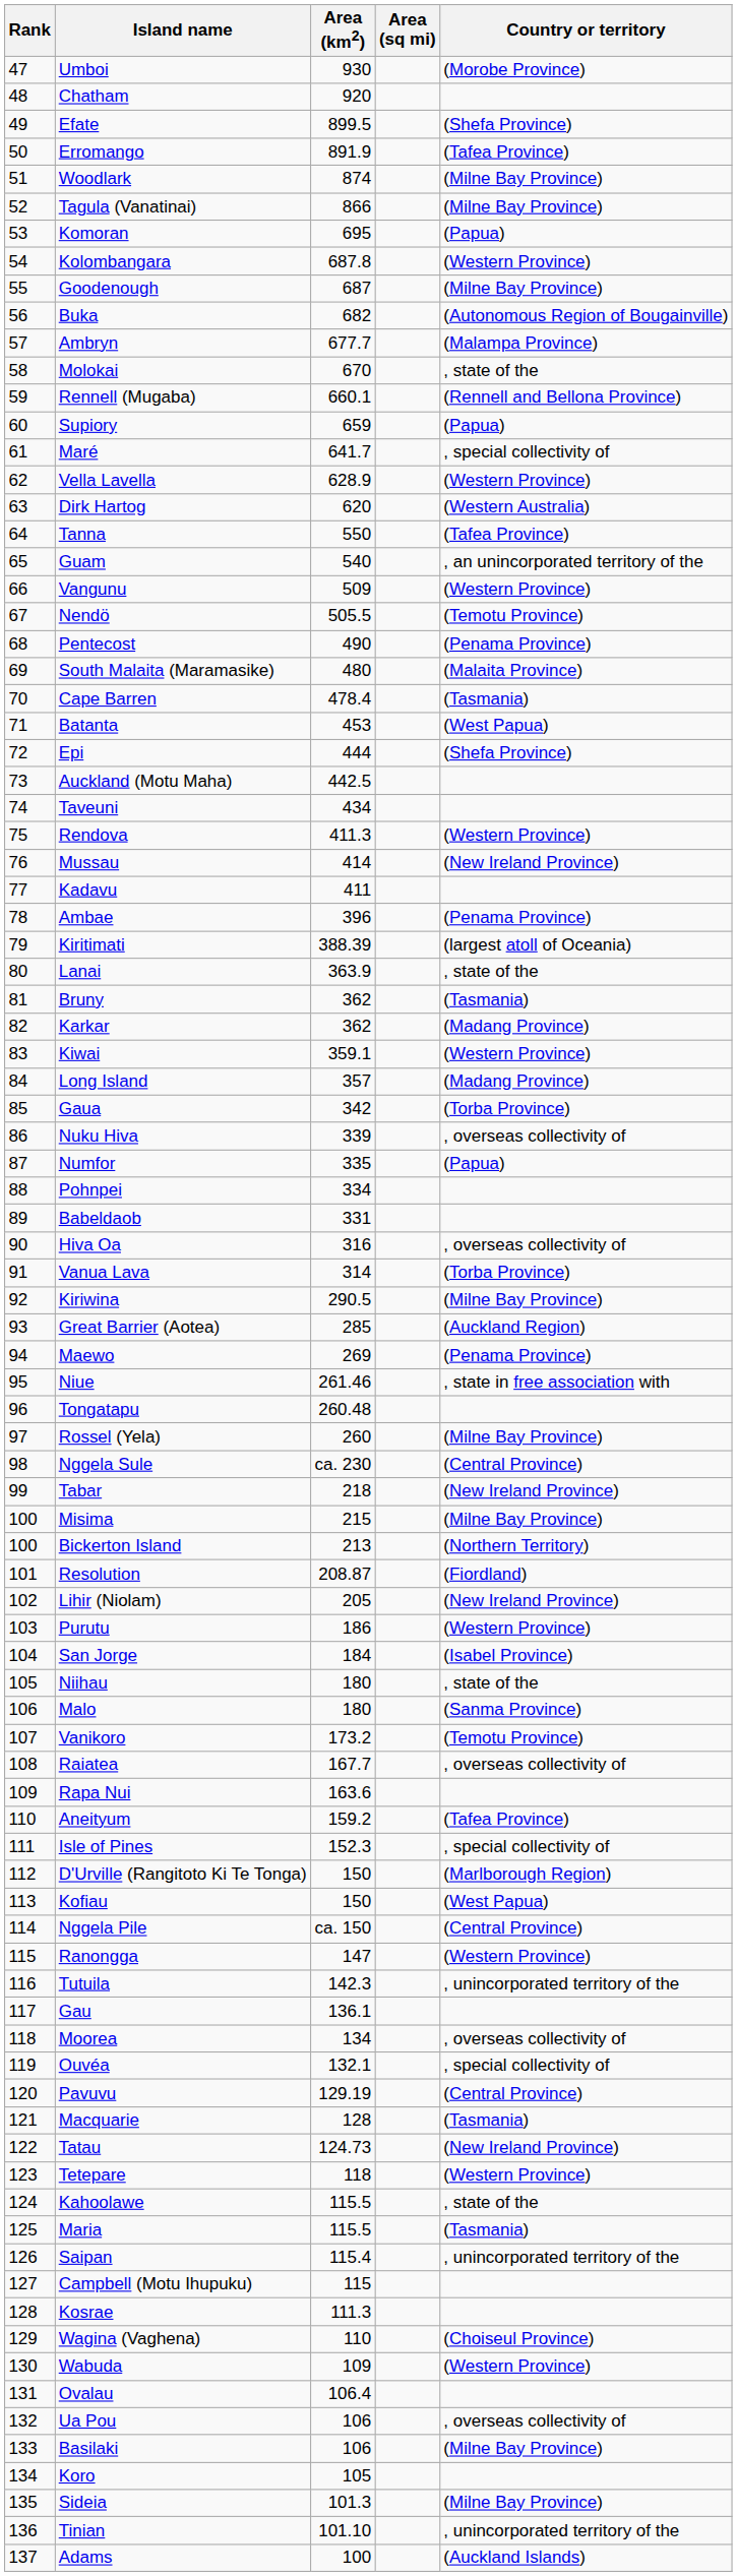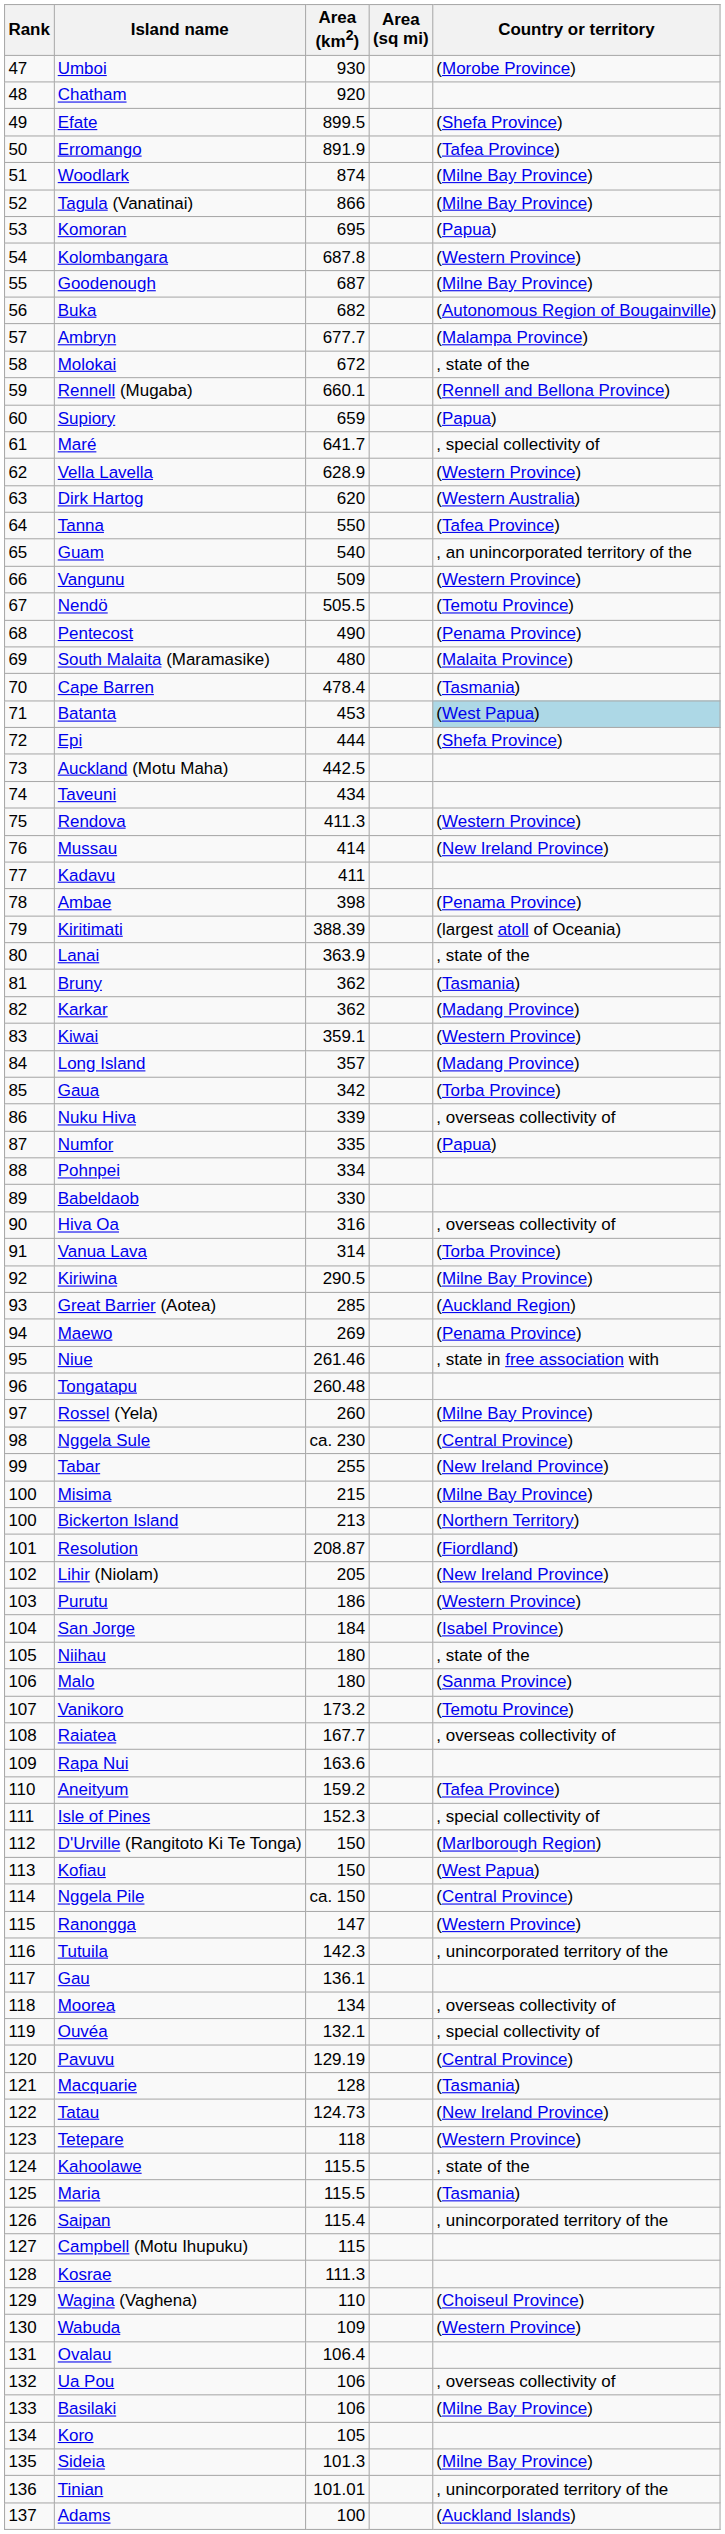 <table class="sortable wikitable">
 <tr>
 <th>Rank</th>
 <th>Island name</th>
 <th class="unsortable">Area<br>(km<sup>2</sup>)</th>
 <th class="unsortable">Area<br>(sq mi)</th>
 <th>Country or territory</th>
 </tr>
 <tr>
 <td>47</td>
 <td><a href='#'>Umboi</a></td>
 <td align="right">930</td>
 <td align="right"></td>
 <td> (<a href='#'>Morobe Province</a>)</td>
 </tr>
 <tr>
 <td>48</td>
 <td><a href='#'>Chatham</a></td>
 <td align="right">920</td>
 <td align="right"></td>
 <td></td>
 </tr>
 <tr>
 <td>49</td>
 <td><a href='#'>Efate</a></td>
 <td align="right">899.5</td>
 <td align="right"></td>
 <td> (<a href='#'>Shefa Province</a>)</td>
 </tr>
 <tr>
 <td>50</td>
 <td><a href='#'>Erromango</a></td>
 <td align="right">891.9</td>
 <td align="right"></td>
 <td> (<a href='#'>Tafea Province</a>)</td>
 </tr>
 <tr>
 <td>51</td>
 <td><a href='#'>Woodlark</a></td>
 <td align="right">874</td>
 <td align="right"></td>
 <td> (<a href='#'>Milne Bay Province</a>)</td>
 </tr>
 <tr>
 <td>52</td>
 <td><a href='#'>Tagula</a> (Vanatinai)</td>
 <td align="right">866</td>
 <td align="right"></td>
 <td> (<a href='#'>Milne Bay Province</a>)</td>
 </tr>
 <tr>
 <td>53</td>
 <td><a href='#'>Komoran</a></td>
 <td align="right">695</td>
 <td align="right"></td>
 <td> (<a href='#'>Papua</a>)</td>
 </tr>
 <tr>
 <td>54</td>
 <td><a href='#'>Kolombangara</a></td>
 <td align="right">687.8</td>
 <td align="right"></td>
 <td> (<a href='#'>Western Province</a>)</td>
 </tr>
 <tr>
 <td>55</td>
 <td><a href='#'>Goodenough</a></td>
 <td align="right">687</td>
 <td align="right"></td>
 <td> (<a href='#'>Milne Bay Province</a>)</td>
 </tr>
 <tr>
 <td>56</td>
 <td><a href='#'>Buka</a></td>
 <td align="right">682</td>
 <td align="right"></td>
 <td> (<a href='#'>Autonomous Region of Bougainville</a>)</td>
 </tr>
 <tr>
 <td>57</td>
 <td><a href='#'>Ambryn</a></td>
 <td align="right">677.7</td>
 <td align="right"></td>
 <td> (<a href='#'>Malampa Province</a>)</td>
 </tr>
 <tr>
 <td>58</td>
 <td><a href='#'>Molokai</a></td>
-<td align="right">670</td>
+<td align="right">672</td>
 <td align="right"></td>
 <td>, state of the </td>
 </tr>
 <tr>
 <td>59</td>
 <td><a href='#'>Rennell</a> (Mugaba)</td>
 <td align="right">660.1</td>
 <td align="right"></td>
 <td> (<a href='#'>Rennell and Bellona Province</a>)</td>
 </tr>
 <tr>
 <td>60</td>
 <td><a href='#'>Supiory</a></td>
 <td align="right">659</td>
 <td align="right"></td>
 <td> (<a href='#'>Papua</a>)</td>
 </tr>
 <tr>
 <td>61</td>
 <td><a href='#'>Maré</a></td>
 <td align="right">641.7</td>
 <td align="right"></td>
 <td>, special collectivity of </td>
 </tr>
 <tr>
 <td>62</td>
 <td><a href='#'>Vella Lavella</a></td>
 <td align="right">628.9</td>
 <td align="right"></td>
 <td> (<a href='#'>Western Province</a>)</td>
 </tr>
 <tr>
 <td>63</td>
 <td><a href='#'>Dirk Hartog</a></td>
 <td align="right">620</td>
 <td align="right"></td>
 <td> (<a href='#'>Western Australia</a>)</td>
 </tr>
 <tr>
 <td>64</td>
 <td><a href='#'>Tanna</a></td>
 <td align="right">550</td>
 <td align="right"></td>
 <td> (<a href='#'>Tafea Province</a>)</td>
 </tr>
 <tr>
 <td>65</td>
 <td><a href='#'>Guam</a></td>
 <td align="right">540</td>
 <td align="right"></td>
 <td>,  an unincorporated territory of the </td>
 </tr>
 <tr>
 <td>66</td>
 <td><a href='#'>Vangunu</a></td>
 <td align="right">509</td>
 <td align="right"></td>
 <td> (<a href='#'>Western Province</a>)</td>
 </tr>
 <tr>
 <td>67</td>
 <td><a href='#'>Nendö</a></td>
 <td align="right">505.5</td>
 <td align="right"></td>
 <td> (<a href='#'>Temotu Province</a>)</td>
 </tr>
 <tr>
 <td>68</td>
 <td><a href='#'>Pentecost</a></td>
 <td align="right">490</td>
 <td align="right"></td>
 <td> (<a href='#'>Penama Province</a>)</td>
 </tr>
 <tr>
 <td>69</td>
 <td><a href='#'>South Malaita</a> (Maramasike)</td>
 <td align="right">480</td>
 <td align="right"></td>
 <td> (<a href='#'>Malaita Province</a>)</td>
 </tr>
 <tr>
 <td>70</td>
 <td><a href='#'>Cape Barren</a></td>
 <td align="right">478.4</td>
 <td align="right"></td>
 <td> (<a href='#'>Tasmania</a>)</td>
 </tr>
 <tr>
 <td>71</td>
 <td><a href='#'>Batanta</a></td>
 <td align="right">453</td>
 <td align="right"></td>
-<td> (<a href='#'>West Papua</a>)</td>
+<td style="background: lightblue;"> (<a href='#'>West Papua</a>)</td>
 </tr>
 <tr>
 <td>72</td>
 <td><a href='#'>Epi</a></td>
 <td align="right">444</td>
 <td align="right"></td>
 <td> (<a href='#'>Shefa Province</a>)</td>
 </tr>
 <tr>
 <td>73</td>
 <td><a href='#'>Auckland</a> (Motu Maha)</td>
 <td align="right">442.5</td>
 <td align="right"></td>
 <td></td>
 </tr>
 <tr>
 <td>74</td>
 <td><a href='#'>Taveuni</a></td>
 <td align="right">434</td>
 <td align="right"></td>
 <td></td>
 </tr>
 <tr>
 <td>75</td>
 <td><a href='#'>Rendova</a></td>
 <td align="right">411.3</td>
 <td align="right"></td>
 <td> (<a href='#'>Western Province</a>)</td>
 </tr>
 <tr>
 <td>76</td>
 <td><a href='#'>Mussau</a></td>
 <td align="right">414</td>
 <td align="right"></td>
 <td> (<a href='#'>New Ireland Province</a>)</td>
 </tr>
 <tr>
 <td>77</td>
 <td><a href='#'>Kadavu</a></td>
 <td align="right">411</td>
 <td align="right"></td>
 <td></td>
 </tr>
 <tr>
 <td>78</td>
 <td><a href='#'>Ambae</a></td>
-<td align="right">396</td>
+<td align="right">398</td>
 <td align="right"></td>
 <td> (<a href='#'>Penama Province</a>)</td>
 </tr>
 <tr>
 <td>79</td>
 <td><a href='#'>Kiritimati</a></td>
 <td align="right">388.39</td>
 <td align="right"></td>
 <td> (largest <a href='#'>atoll</a> of Oceania)</td>
 </tr>
 <tr>
 <td>80</td>
 <td><a href='#'>Lanai</a></td>
 <td align="right">363.9</td>
 <td align="right"></td>
 <td>, state of the </td>
 </tr>
 <tr>
 <td>81</td>
 <td><a href='#'>Bruny</a></td>
 <td align="right">362</td>
 <td align="right"></td>
 <td> (<a href='#'>Tasmania</a>)</td>
 </tr>
 <tr>
 <td>82</td>
 <td><a href='#'>Karkar</a></td>
 <td align="right">362</td>
 <td align="right"></td>
 <td> (<a href='#'>Madang Province</a>)</td>
 </tr>
 <tr>
 <td>83</td>
 <td><a href='#'>Kiwai</a></td>
 <td align="right">359.1</td>
 <td align="right"></td>
 <td> (<a href='#'>Western Province</a>)</td>
 </tr>
 <tr>
 <td>84</td>
 <td><a href='#'>Long Island</a></td>
 <td align="right">357</td>
 <td align="right"></td>
 <td> (<a href='#'>Madang Province</a>)</td>
 </tr>
 <tr>
 <td>85</td>
 <td><a href='#'>Gaua</a></td>
 <td align="right">342</td>
 <td align="right"></td>
 <td> (<a href='#'>Torba Province</a>)</td>
 </tr>
 <tr>
 <td>86</td>
 <td><a href='#'>Nuku Hiva</a></td>
 <td align="right">339</td>
 <td align="right"></td>
 <td>, overseas collectivity of </td>
 </tr>
 <tr>
 <td>87</td>
 <td><a href='#'>Numfor</a></td>
 <td align="right">335</td>
 <td align="right"></td>
 <td> (<a href='#'>Papua</a>)</td>
 </tr>
 <tr>
 <td>88</td>
 <td><a href='#'>Pohnpei</a></td>
 <td align="right">334</td>
 <td align="right"></td>
 <td></td>
 </tr>
 <tr>
 <td>89</td>
 <td><a href='#'>Babeldaob</a></td>
-<td align="right">331</td>
+<td align="right">330</td>
 <td align="right"></td>
 <td></td>
 </tr>
 <tr>
 <td>90</td>
 <td><a href='#'>Hiva Oa</a></td>
 <td align="right">316</td>
 <td align="right"></td>
 <td>, overseas collectivity of </td>
 </tr>
 <tr>
 <td>91</td>
 <td><a href='#'>Vanua Lava</a></td>
 <td align="right">314</td>
 <td align="right"></td>
 <td> (<a href='#'>Torba Province</a>)</td>
 </tr>
 <tr>
 <td>92</td>
 <td><a href='#'>Kiriwina</a></td>
 <td align="right">290.5</td>
 <td align="right"></td>
 <td> (<a href='#'>Milne Bay Province</a>)</td>
 </tr>
 <tr>
 <td>93</td>
 <td><a href='#'>Great Barrier</a> (Aotea)</td>
 <td align="right">285</td>
 <td align="right"></td>
 <td> (<a href='#'>Auckland Region</a>)</td>
 </tr>
 <tr>
 <td>94</td>
 <td><a href='#'>Maewo</a></td>
 <td align="right">269</td>
 <td align="right"></td>
 <td> (<a href='#'>Penama Province</a>)</td>
 </tr>
 <tr>
 <td>95</td>
 <td><a href='#'>Niue</a></td>
 <td align="right">261.46</td>
 <td align="right"></td>
 <td>, state in <a href='#'>free association</a> with </td>
 </tr>
 <tr>
 <td>96</td>
 <td><a href='#'>Tongatapu</a></td>
 <td align="right">260.48</td>
 <td align="right"></td>
 <td></td>
 </tr>
 <tr>
 <td>97</td>
 <td><a href='#'>Rossel</a> (Yela)</td>
 <td align="right">260</td>
 <td align="right"></td>
 <td> (<a href='#'>Milne Bay Province</a>)</td>
 </tr>
 <tr>
 <td>98</td>
 <td><a href='#'>Nggela Sule</a></td>
 <td align="right">ca. 230</td>
 <td align="right"></td>
 <td> (<a href='#'>Central Province</a>)</td>
 </tr>
 <tr>
 <td>99</td>
 <td><a href='#'>Tabar</a></td>
-<td align="right">218</td>
+<td align="right">255</td>
 <td align="right"></td>
 <td> (<a href='#'>New Ireland Province</a>)</td>
 </tr>
 <tr>
 <td>100</td>
 <td><a href='#'>Misima</a></td>
 <td align="right">215</td>
 <td align="right"></td>
 <td> (<a href='#'>Milne Bay Province</a>)</td>
 </tr>
 <tr>
 <td>100</td>
 <td><a href='#'>Bickerton Island</a></td>
 <td align="right">213</td>
 <td align="right"></td>
 <td> (<a href='#'>Northern Territory</a>)</td>
 </tr>
 <tr>
 <td>101</td>
 <td><a href='#'>Resolution</a></td>
 <td align="right">208.87</td>
 <td align="right"></td>
 <td> (<a href='#'>Fiordland</a>)</td>
 </tr>
 <tr>
 <td>102</td>
 <td><a href='#'>Lihir</a> (Niolam)</td>
 <td align="right">205</td>
 <td align="right"></td>
 <td> (<a href='#'>New Ireland Province</a>)</td>
 </tr>
 <tr>
 <td>103</td>
 <td><a href='#'>Purutu</a></td>
 <td align="right">186</td>
 <td align="right"></td>
 <td> (<a href='#'>Western Province</a>)</td>
 </tr>
 <tr>
 <td>104</td>
 <td><a href='#'>San Jorge</a></td>
 <td align="right">184</td>
 <td align="right"></td>
 <td> (<a href='#'>Isabel Province</a>)</td>
 </tr>
 <tr>
 <td>105</td>
 <td><a href='#'>Niihau</a></td>
 <td align="right">180</td>
 <td align="right"></td>
 <td>, state of the </td>
 </tr>
 <tr>
 <td>106</td>
 <td><a href='#'>Malo</a></td>
 <td align="right">180</td>
 <td align="right"></td>
 <td> (<a href='#'>Sanma Province</a>)</td>
 </tr>
 <tr>
 <td>107</td>
 <td><a href='#'>Vanikoro</a></td>
 <td align="right">173.2</td>
 <td align="right"></td>
 <td> (<a href='#'>Temotu Province</a>)</td>
 </tr>
 <tr>
 <td>108</td>
 <td><a href='#'>Raiatea</a></td>
 <td align="right">167.7</td>
 <td align="right"></td>
 <td>, overseas collectivity of </td>
 </tr>
 <tr>
 <td>109</td>
 <td><a href='#'>Rapa Nui</a></td>
 <td align="right">163.6</td>
 <td align="right"></td>
 <td></td>
 </tr>
 <tr>
 <td>110</td>
 <td><a href='#'>Aneityum</a></td>
 <td align="right">159.2</td>
 <td align="right"></td>
 <td> (<a href='#'>Tafea Province</a>)</td>
 </tr>
 <tr>
 <td>111</td>
 <td><a href='#'>Isle of Pines</a></td>
 <td align="right">152.3</td>
 <td align="right"></td>
 <td>, special collectivity of </td>
 </tr>
 <tr>
 <td>112</td>
 <td><a href='#'>D'Urville</a> (Rangitoto Ki Te Tonga)</td>
 <td align="right">150</td>
 <td align="right"></td>
 <td> (<a href='#'>Marlborough Region</a>)</td>
 </tr>
 <tr>
 <td>113</td>
 <td><a href='#'>Kofiau</a></td>
 <td align="right">150</td>
 <td align="right"></td>
 <td> (<a href='#'>West Papua</a>)</td>
 </tr>
 <tr>
 <td>114</td>
 <td><a href='#'>Nggela Pile</a></td>
 <td align="right">ca. 150</td>
 <td align="right"></td>
 <td> (<a href='#'>Central Province</a>)</td>
 </tr>
 <tr>
 <td>115</td>
 <td><a href='#'>Ranongga</a></td>
 <td align="right">147</td>
 <td align="right"></td>
 <td> (<a href='#'>Western Province</a>)</td>
 </tr>
 <tr>
 <td>116</td>
 <td><a href='#'>Tutuila</a></td>
 <td align="right">142.3</td>
 <td align="right"></td>
 <td>, unincorporated territory of the </td>
 </tr>
 <tr>
 <td>117</td>
 <td><a href='#'>Gau</a></td>
 <td align="right">136.1</td>
 <td align="right"></td>
 <td></td>
 </tr>
 <tr>
 <td>118</td>
 <td><a href='#'>Moorea</a></td>
 <td align="right">134</td>
 <td align="right"></td>
 <td>, overseas collectivity of </td>
 </tr>
 <tr>
 <td>119</td>
 <td><a href='#'>Ouvéa</a></td>
 <td align="right">132.1</td>
 <td align="right"></td>
 <td>, special collectivity of </td>
 </tr>
 <tr>
 <td>120</td>
 <td><a href='#'>Pavuvu</a></td>
 <td align="right">129.19</td>
 <td align="right"></td>
 <td> (<a href='#'>Central Province</a>)</td>
 </tr>
 <tr>
 <td>121</td>
 <td><a href='#'>Macquarie</a></td>
 <td align="right">128</td>
 <td align="right"></td>
 <td> (<a href='#'>Tasmania</a>)</td>
 </tr>
 <tr>
 <td>122</td>
 <td><a href='#'>Tatau</a></td>
 <td align="right">124.73</td>
 <td align="right"></td>
 <td> (<a href='#'>New Ireland Province</a>)</td>
 </tr>
 <tr>
 <td>123</td>
 <td><a href='#'>Tetepare</a></td>
 <td align="right">118</td>
 <td align="right"></td>
 <td> (<a href='#'>Western Province</a>)</td>
 </tr>
 <tr>
 <td>124</td>
 <td><a href='#'>Kahoolawe</a></td>
 <td align="right">115.5</td>
 <td align="right"></td>
 <td>, state of the </td>
 </tr>
 <tr>
 <td>125</td>
 <td><a href='#'>Maria</a></td>
 <td align="right">115.5</td>
 <td align="right"></td>
 <td> (<a href='#'>Tasmania</a>)</td>
 </tr>
 <tr>
 <td>126</td>
 <td><a href='#'>Saipan</a></td>
 <td align="right">115.4</td>
 <td align="right"></td>
 <td>, unincorporated territory of the </td>
 </tr>
 <tr>
 <td>127</td>
 <td><a href='#'>Campbell</a> (Motu Ihupuku)</td>
 <td align="right">115</td>
 <td align="right"></td>
 <td></td>
 </tr>
 <tr>
 <td>128</td>
 <td><a href='#'>Kosrae</a></td>
 <td align="right">111.3</td>
 <td align="right"></td>
 <td></td>
 </tr>
 <tr>
 <td>129</td>
 <td><a href='#'>Wagina</a> (Vaghena)</td>
 <td align="right">110</td>
 <td align="right"></td>
 <td> (<a href='#'>Choiseul Province</a>)</td>
 </tr>
 <tr>
 <td>130</td>
 <td><a href='#'>Wabuda</a></td>
 <td align="right">109</td>
 <td align="right"></td>
 <td> (<a href='#'>Western Province</a>)</td>
 </tr>
 <tr>
 <td>131</td>
 <td><a href='#'>Ovalau</a></td>
 <td align="right">106.4</td>
 <td align="right"></td>
 <td></td>
 </tr>
 <tr>
 <td>132</td>
 <td><a href='#'>Ua Pou</a></td>
 <td align="right">106</td>
 <td align="right"></td>
 <td>, overseas collectivity of </td>
 </tr>
 <tr>
 <td>133</td>
 <td><a href='#'>Basilaki</a></td>
 <td align="right">106</td>
 <td align="right"></td>
 <td> (<a href='#'>Milne Bay Province</a>)</td>
 </tr>
 <tr>
 <td>134</td>
 <td><a href='#'>Koro</a></td>
 <td align="right">105</td>
 <td align="right"></td>
 <td></td>
 </tr>
 <tr>
 <td>135</td>
 <td><a href='#'>Sideia</a></td>
 <td align="right">101.3</td>
 <td align="right"></td>
 <td> (<a href='#'>Milne Bay Province</a>)</td>
 </tr>
 <tr>
 <td>136</td>
 <td><a href='#'>Tinian</a></td>
-<td align="right">101.10</td>
+<td align="right">101.01</td>
 <td align="right"></td>
 <td>, unincorporated territory of the </td>
 </tr>
 <tr>
 <td>137</td>
 <td><a href='#'>Adams</a></td>
 <td align="right">100</td>
 <td align="right"></td>
 <td> (<a href='#'>Auckland Islands</a>)</td>
 </tr>
 </table>
